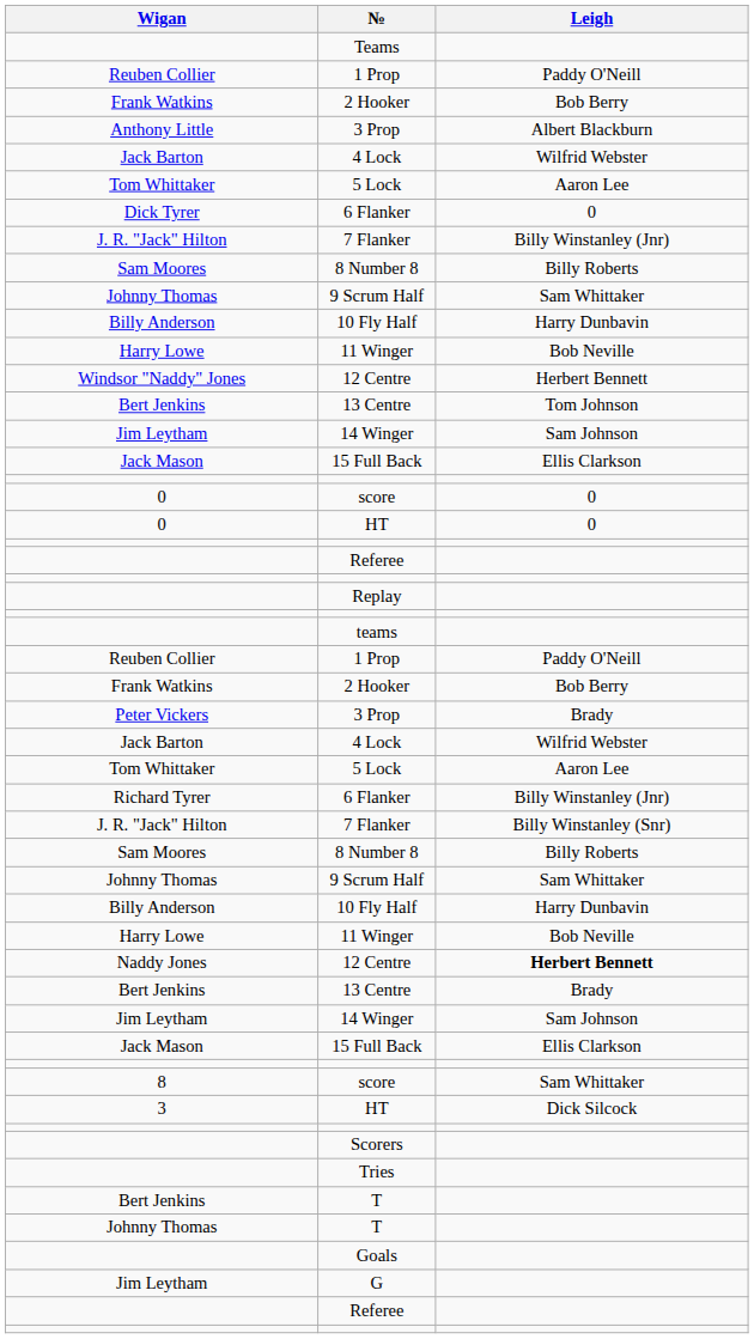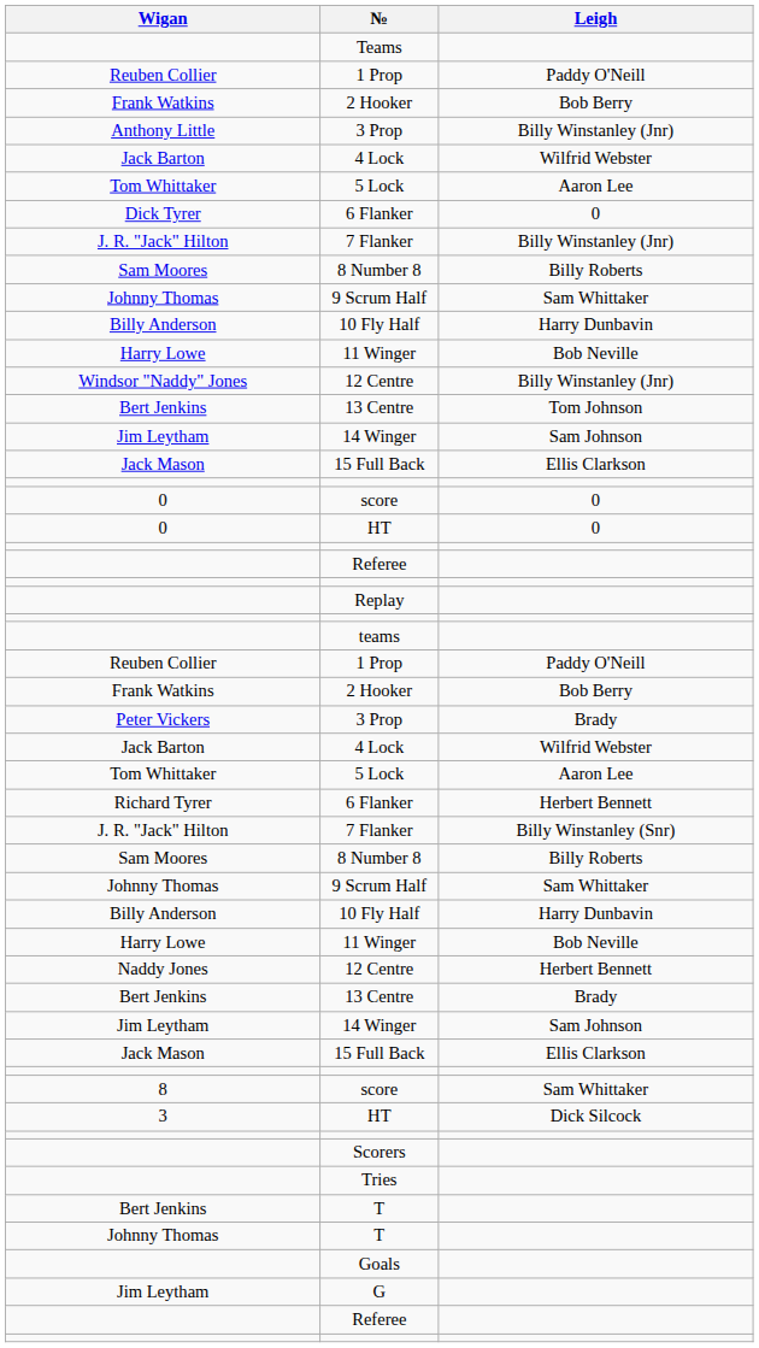 <table class="wikitable" style="text-align:center;">
 <tr>
 <th width=280 abbr=home><a href='#'>Wigan</a></th>
 <th width=100 abbr="Number">№</th>
 <th width=280 abbr=away><a href='#'>Leigh</a></th>
 </tr>
 <tr>
 <td></td>
 <td>Teams</td>
 <td></td>
 </tr>
 <tr>
 <td><a href='#'>Reuben Collier</a></td>
 <td>1 Prop</td>
 <td>Paddy O'Neill</td>
 </tr>
 <tr>
 <td><a href='#'>Frank Watkins</a></td>
 <td>2 Hooker</td>
 <td>Bob Berry</td>
 </tr>
 <tr>
 <td><a href='#'>Anthony Little</a></td>
 <td>3 Prop</td>
-<td>Albert Blackburn</td>
+<td>Billy Winstanley (Jnr)</td>
 </tr>
 <tr>
 <td><a href='#'>Jack Barton</a></td>
 <td>4 Lock</td>
 <td>Wilfrid Webster</td>
 </tr>
 <tr>
 <td><a href='#'>Tom Whittaker</a></td>
 <td>5 Lock</td>
 <td>Aaron Lee</td>
 </tr>
 <tr>
 <td><a href='#'>Dick Tyrer</a></td>
 <td>6 Flanker</td>
 <td>0</td>
 </tr>
 <tr>
 <td><a href='#'>J. R. "Jack" Hilton</a></td>
 <td>7 Flanker</td>
 <td>Billy Winstanley (Jnr)</td>
 </tr>
 <tr>
 <td><a href='#'>Sam Moores</a></td>
 <td>8 Number 8</td>
 <td>Billy Roberts</td>
 </tr>
 <tr>
 <td><a href='#'>Johnny Thomas</a></td>
 <td>9 Scrum Half</td>
 <td>Sam Whittaker</td>
 </tr>
 <tr>
 <td><a href='#'>Billy Anderson</a></td>
 <td>10 Fly Half</td>
 <td>Harry Dunbavin</td>
 </tr>
 <tr>
 <td><a href='#'>Harry Lowe</a></td>
 <td>11 Winger</td>
 <td>Bob Neville</td>
 </tr>
 <tr>
 <td><a href='#'>Windsor "Naddy" Jones</a></td>
 <td>12 Centre</td>
-<td>Herbert Bennett</td>
+<td>Billy Winstanley (Jnr)</td>
 </tr>
 <tr>
 <td><a href='#'>Bert Jenkins</a></td>
 <td>13 Centre</td>
 <td>Tom Johnson</td>
 </tr>
 <tr>
 <td><a href='#'>Jim Leytham</a></td>
 <td>14 Winger</td>
 <td>Sam Johnson</td>
 </tr>
 <tr>
 <td><a href='#'>Jack Mason</a></td>
 <td>15 Full Back</td>
 <td>Ellis Clarkson</td>
 </tr>
 <tr>
 <td></td>
 <td></td>
 <td></td>
 </tr>
 <tr>
 <td>0</td>
 <td>score</td>
 <td>0</td>
 </tr>
 <tr>
 <td>0</td>
 <td>HT</td>
 <td>0</td>
 </tr>
 <tr>
 <td></td>
 <td></td>
 <td></td>
 </tr>
 <tr>
 <td></td>
 <td>Referee</td>
 <td></td>
 </tr>
 <tr>
 <td></td>
 <td></td>
 <td></td>
 </tr>
 <tr>
 <td></td>
 <td>Replay</td>
 <td></td>
 </tr>
 <tr>
 <td></td>
 <td></td>
 <td></td>
 </tr>
 <tr>
 <td></td>
 <td>teams</td>
 <td></td>
 </tr>
 <tr>
 <td>Reuben Collier</td>
 <td>1 Prop</td>
 <td>Paddy O'Neill</td>
 </tr>
 <tr>
 <td>Frank Watkins</td>
 <td>2 Hooker</td>
 <td>Bob Berry</td>
 </tr>
 <tr>
 <td><a href='#'>Peter Vickers</a></td>
 <td>3 Prop</td>
 <td>Brady</td>
 </tr>
 <tr>
 <td>Jack Barton</td>
 <td>4 Lock</td>
 <td>Wilfrid Webster</td>
 </tr>
 <tr>
 <td>Tom Whittaker</td>
 <td>5 Lock</td>
 <td>Aaron Lee</td>
 </tr>
 <tr>
 <td>Richard Tyrer</td>
 <td>6 Flanker</td>
-<td>Billy Winstanley (Jnr)</td>
+<td>Herbert Bennett</td>
 </tr>
 <tr>
 <td>J. R. "Jack" Hilton</td>
 <td>7 Flanker</td>
 <td>Billy Winstanley (Snr)</td>
 </tr>
 <tr>
 <td>Sam Moores</td>
 <td>8 Number 8</td>
 <td>Billy Roberts</td>
 </tr>
 <tr>
 <td>Johnny Thomas</td>
 <td>9 Scrum Half</td>
 <td>Sam Whittaker</td>
 </tr>
 <tr>
 <td>Billy Anderson</td>
 <td>10 Fly Half</td>
 <td>Harry Dunbavin</td>
 </tr>
 <tr>
 <td>Harry Lowe</td>
 <td>11 Winger</td>
 <td>Bob Neville</td>
 </tr>
 <tr>
 <td>Naddy Jones</td>
 <td>12 Centre</td>
-<td><strong>Herbert Bennett</strong></td>
+<td>Herbert Bennett</td>
 </tr>
 <tr>
 <td>Bert Jenkins</td>
 <td>13 Centre</td>
 <td>Brady</td>
 </tr>
 <tr>
 <td>Jim Leytham</td>
 <td>14 Winger</td>
 <td>Sam Johnson</td>
 </tr>
 <tr>
 <td>Jack Mason</td>
 <td>15 Full Back</td>
 <td>Ellis Clarkson</td>
 </tr>
 <tr>
 <td></td>
 <td></td>
 <td></td>
 </tr>
 <tr>
 <td>8</td>
 <td>score</td>
 <td>Sam Whittaker</td>
 </tr>
 <tr>
 <td>3</td>
 <td>HT</td>
 <td>Dick Silcock</td>
 </tr>
 <tr>
 <td></td>
 <td></td>
 <td></td>
 </tr>
 <tr>
 <td></td>
 <td>Scorers</td>
 <td></td>
 </tr>
 <tr>
 <td></td>
 <td>Tries</td>
 <td></td>
 </tr>
 <tr>
 <td>Bert Jenkins</td>
 <td>T</td>
 <td></td>
 </tr>
 <tr>
 <td>Johnny Thomas</td>
 <td>T</td>
 <td></td>
 </tr>
 <tr>
 <td></td>
 <td>Goals</td>
 <td></td>
 </tr>
 <tr>
 <td>Jim Leytham</td>
 <td>G</td>
 <td></td>
 </tr>
 <tr>
 <td></td>
 <td>Referee</td>
 <td></td>
 </tr>
 <tr>
 <td></td>
 <td></td>
 <td></td>
 </tr>
 </table>
